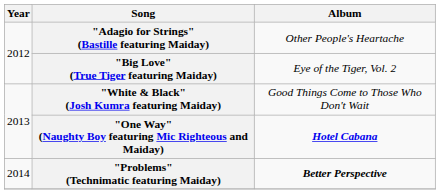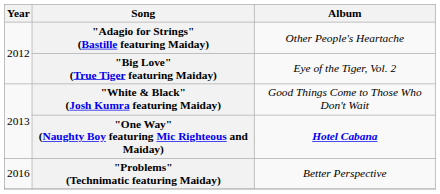 <table class="wikitable plainrowheaders" style="text-align:center;">
 <tr>
 <th>Year</th>
 <th>Song</th>
 <th>Album</th>
 </tr>
 <tr>
 <td rowspan="2">2012</td>
 <th scope="row">"Adagio for Strings"<br><span>(<a href='#'>Bastille</a> featuring Maiday)</span></th>
 <td><em>Other People's Heartache</em></td>
 </tr>
 <tr>
 <th scope="row">"Big Love"<br><span>(<a href='#'>True Tiger</a> featuring Maiday)</span></th>
 <td><em>Eye of the Tiger, Vol. 2</em></td>
 </tr>
 <tr>
 <td rowspan="2">2013</td>
 <th scope="row">"White & Black"<br><span>(<a href='#'>Josh Kumra</a> featuring Maiday)</span></th>
 <td><em>Good Things Come to Those Who Don't Wait</em></td>
 </tr>
 <tr>
 <th scope="row">"One Way"<br><span>(<a href='#'>Naughty Boy</a> featuring <a href='#'>Mic Righteous</a> and Maiday)</span></th>
 <td><strong><em><a href='#'>Hotel Cabana</a></em></strong></td>
 </tr>
 <tr>
-<td rowspan="1">2014</td>
+<td rowspan="1">2016</td>
 <th scope="row">"Problems"<br><span>(Technimatic featuring Maiday)</span></th>
-<td><strong><em>Better Perspective</em></strong></td>
+<td><em>Better Perspective</em></td>
 </tr>
 <tr>
 </tr>
 </table>
